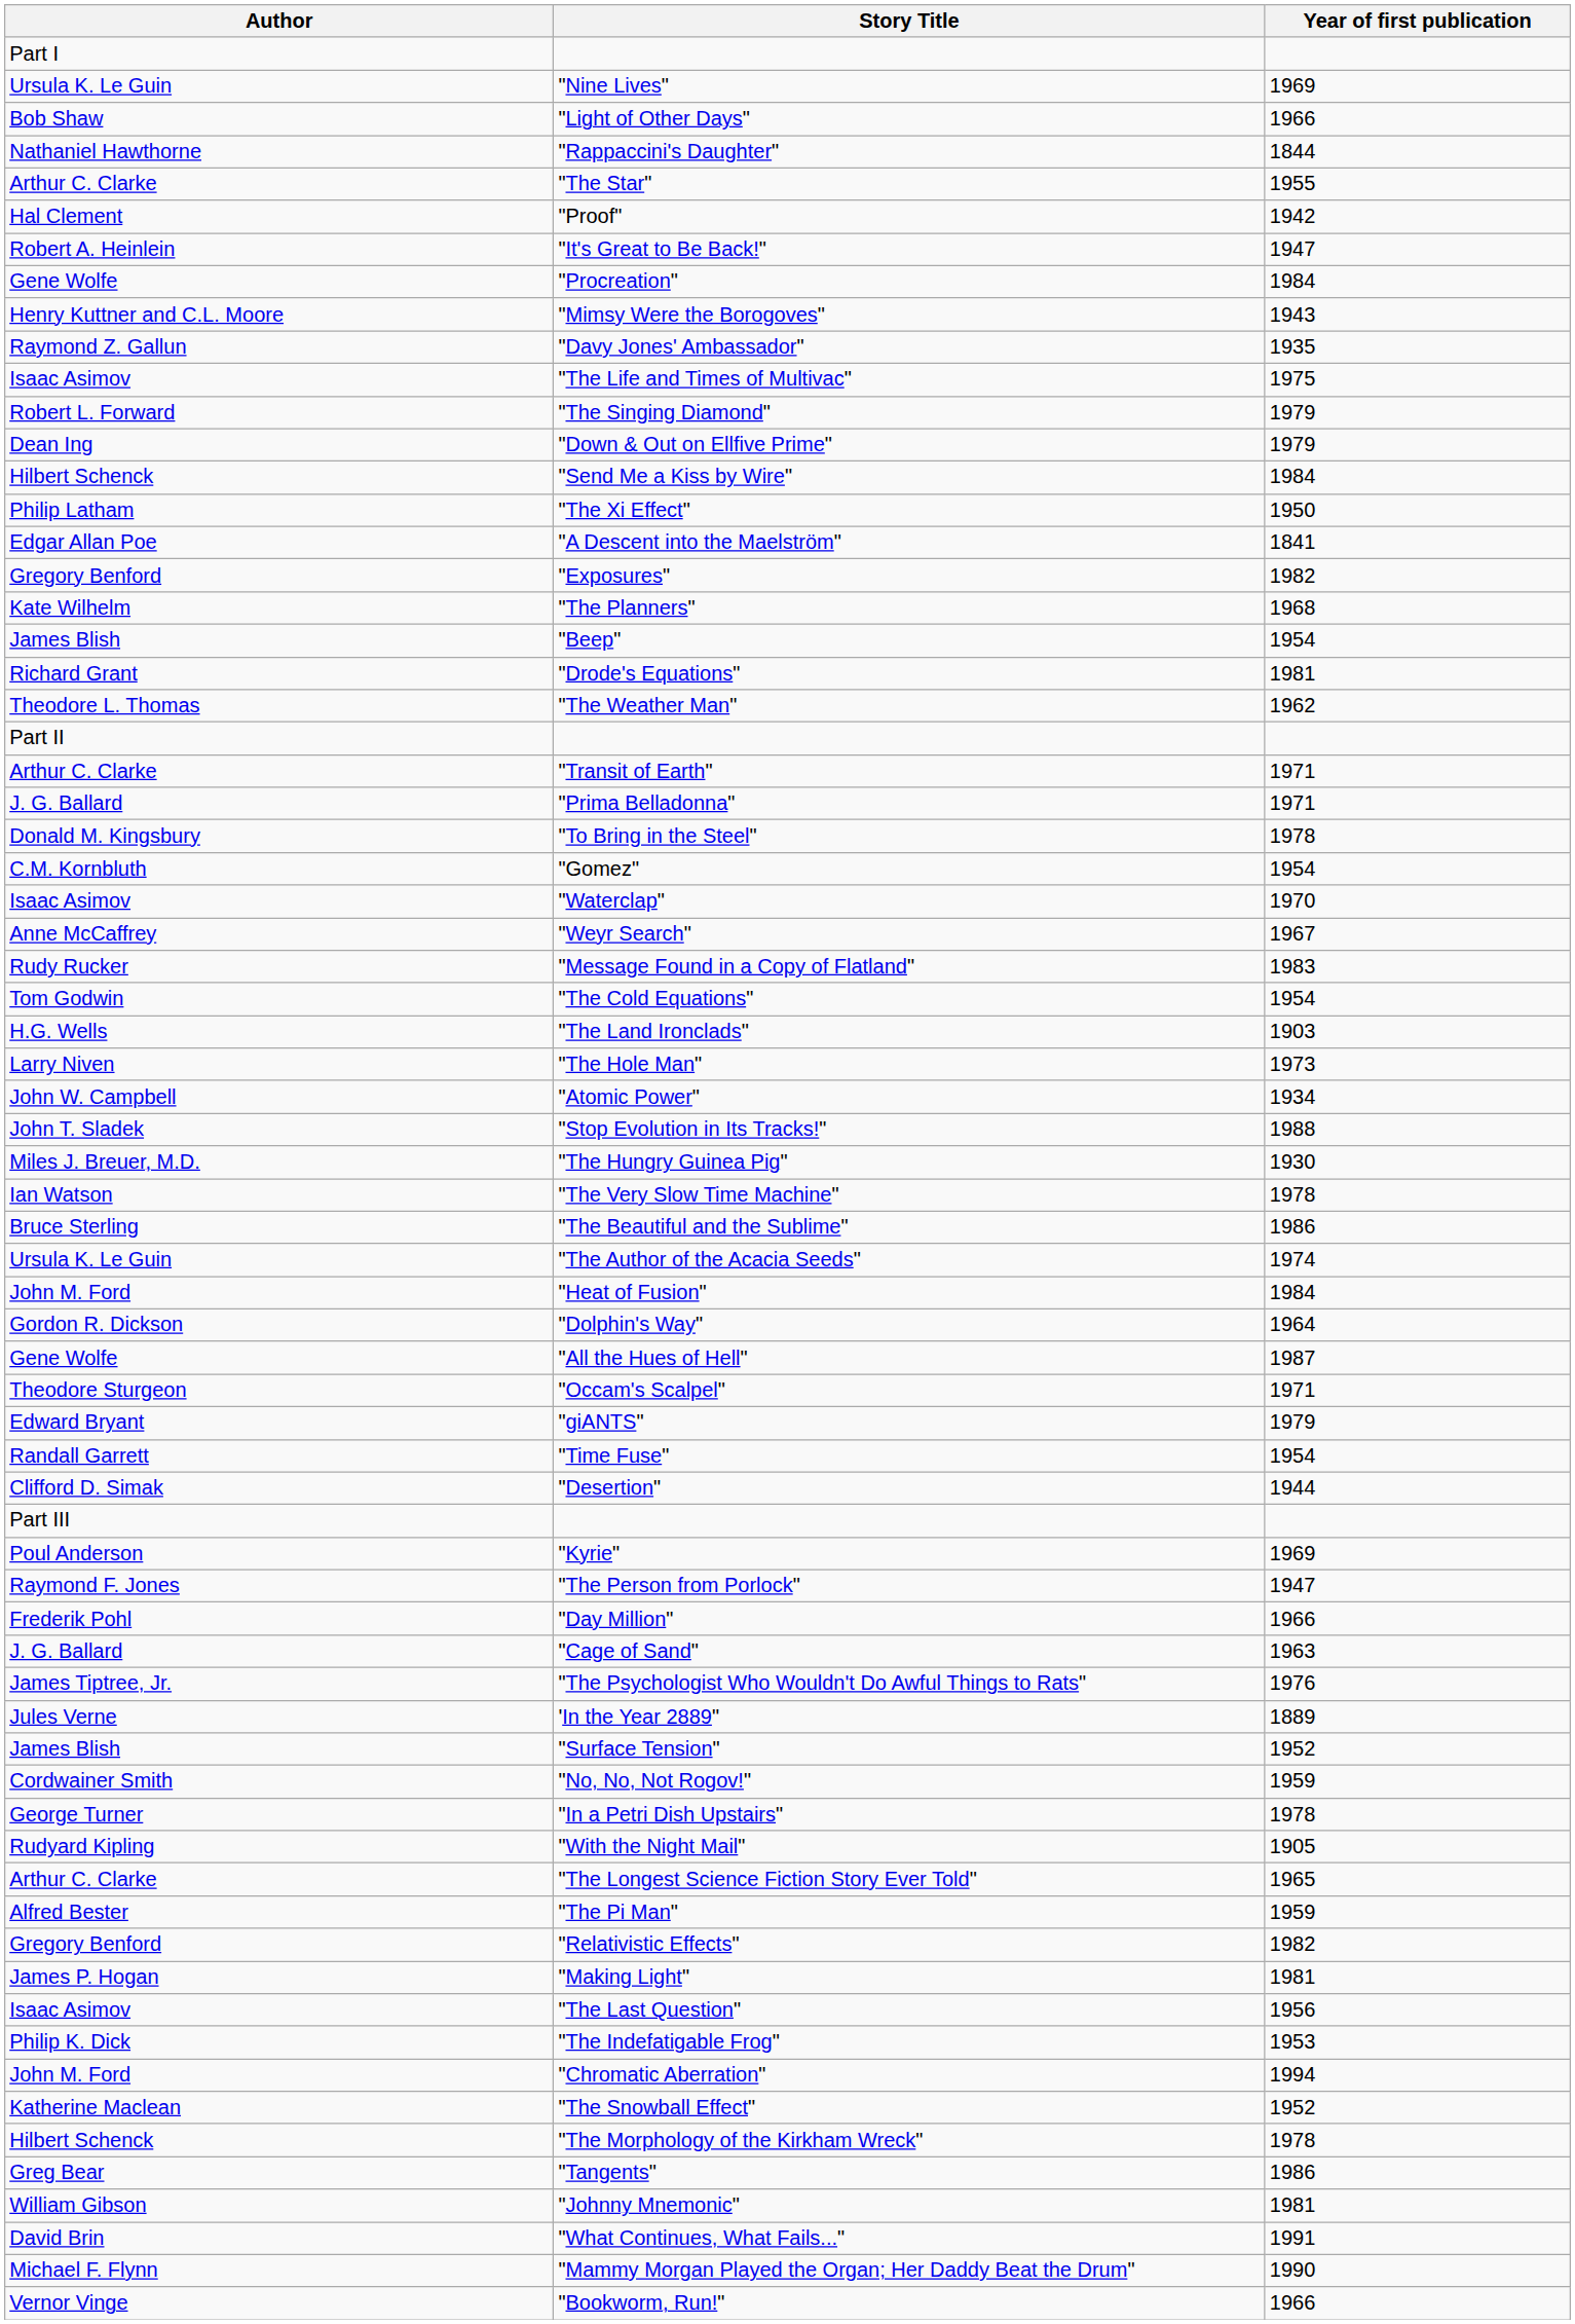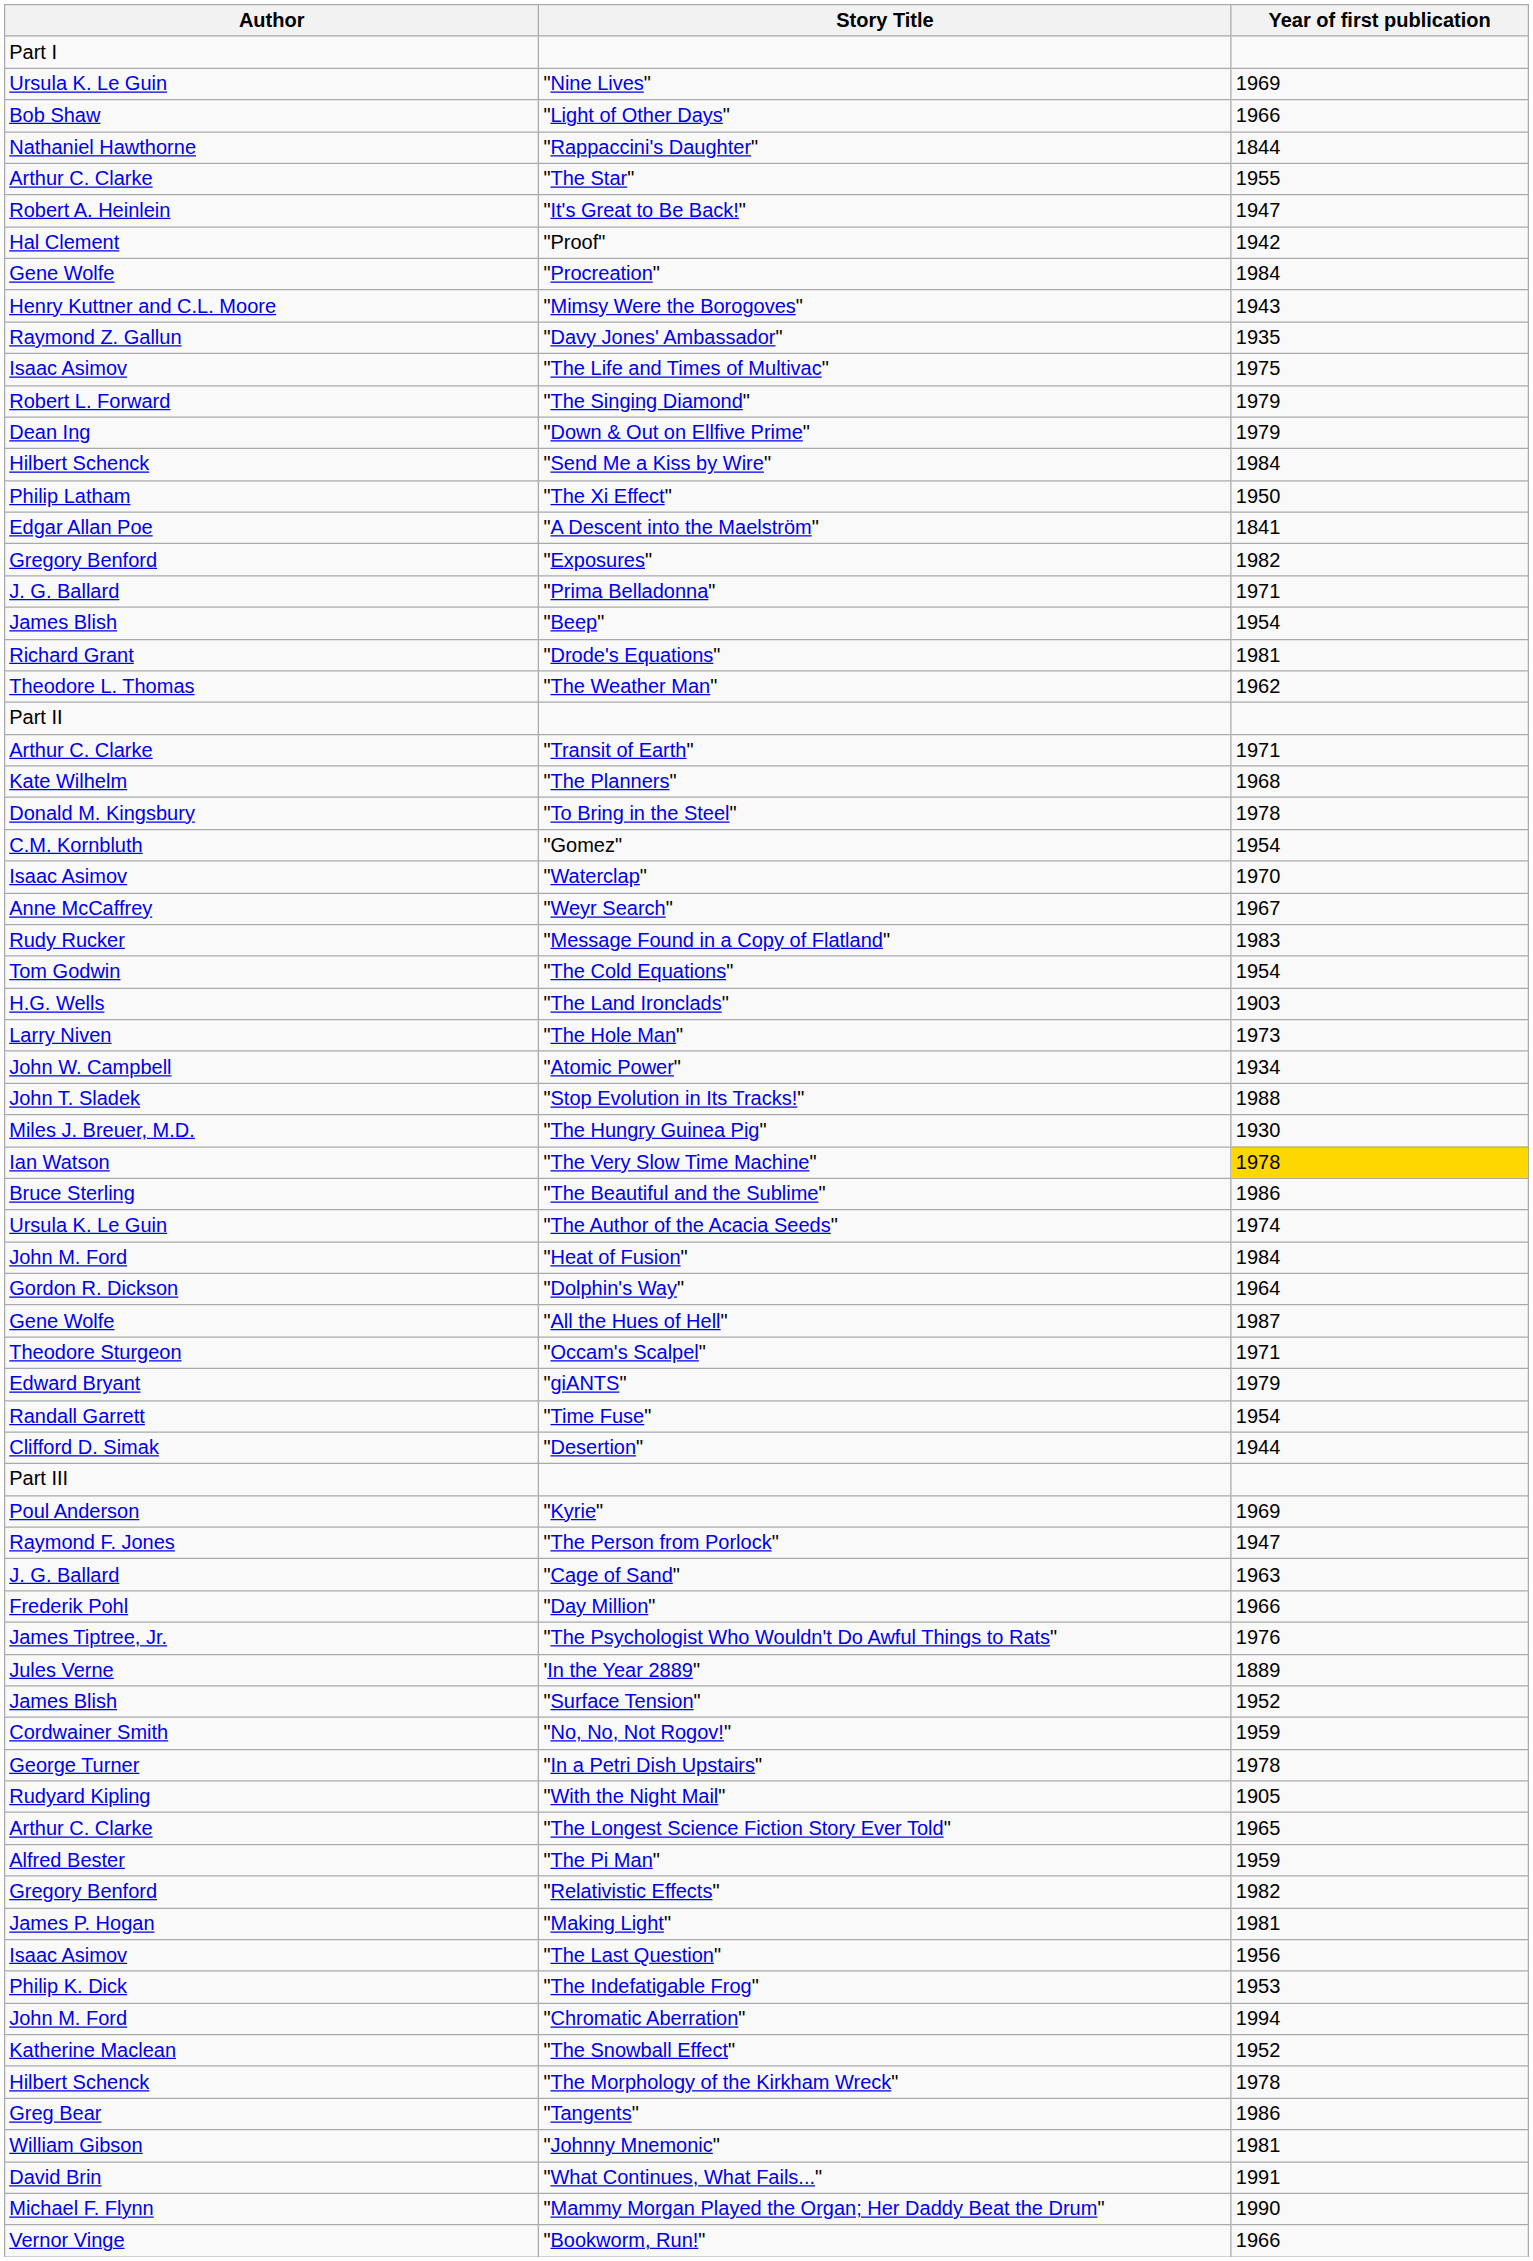 <table class="wikitable" width=77%>
 <tr>
 <th width=27%>Author</th>
 <th width=35%>Story Title</th>
 <th width=15%>Year of first publication</th>
 </tr>
 <tr>
 <td>Part I</td>
 <td></td>
 <td></td>
 </tr>
 <tr>
 <td><a href='#'>Ursula K. Le Guin</a></td>
 <td>"<a href='#'>Nine Lives</a>"</td>
 <td>1969</td>
 </tr>
 <tr>
 <td><a href='#'>Bob Shaw</a></td>
 <td>"<a href='#'>Light of Other Days</a>"</td>
 <td>1966</td>
 </tr>
 <tr>
 <td><a href='#'>Nathaniel Hawthorne</a></td>
 <td>"<a href='#'>Rappaccini's Daughter</a>"</td>
 <td>1844</td>
 </tr>
 <tr>
 <td><a href='#'>Arthur C. Clarke</a></td>
 <td>"<a href='#'>The Star</a>"</td>
 <td>1955</td>
 </tr>
 <tr>
+<td><a href='#'>Robert A. Heinlein</a></td>
+<td>"<a href='#'>It's Great to Be Back!</a>"</td>
+<td>1947</td>
+</tr>
+<tr>
 <td><a href='#'>Hal Clement</a></td>
 <td>"Proof"</td>
 <td>1942</td>
-</tr>
-<tr>
-<td><a href='#'>Robert A. Heinlein</a></td>
-<td>"<a href='#'>It's Great to Be Back!</a>"</td>
-<td>1947</td>
 </tr>
 <tr>
 <td><a href='#'>Gene Wolfe</a></td>
 <td>"<a href='#'>Procreation</a>"</td>
 <td>1984</td>
 </tr>
 <tr>
 <td><a href='#'>Henry Kuttner and C.L. Moore</a></td>
 <td>"<a href='#'>Mimsy Were the Borogoves</a>"</td>
 <td>1943</td>
 </tr>
 <tr>
 <td><a href='#'>Raymond Z. Gallun</a></td>
 <td>"<a href='#'>Davy Jones' Ambassador</a>"</td>
 <td>1935</td>
 </tr>
 <tr>
 <td><a href='#'>Isaac Asimov</a></td>
 <td>"<a href='#'>The Life and Times of Multivac</a>"</td>
 <td>1975</td>
 </tr>
 <tr>
 <td><a href='#'>Robert L. Forward</a></td>
 <td>"<a href='#'>The Singing Diamond</a>"</td>
 <td>1979</td>
 </tr>
 <tr>
 <td><a href='#'>Dean Ing</a></td>
 <td>"<a href='#'>Down & Out on Ellfive Prime</a>"</td>
 <td>1979</td>
 </tr>
 <tr>
 <td><a href='#'>Hilbert Schenck</a></td>
 <td>"<a href='#'>Send Me a Kiss by Wire</a>"</td>
 <td>1984</td>
 </tr>
 <tr>
 <td><a href='#'>Philip Latham</a></td>
 <td>"<a href='#'>The Xi Effect</a>"</td>
 <td>1950</td>
 </tr>
 <tr>
 <td><a href='#'>Edgar Allan Poe</a></td>
 <td>"<a href='#'>A Descent into the Maelström</a>"</td>
 <td>1841</td>
 </tr>
 <tr>
 <td><a href='#'>Gregory Benford</a></td>
 <td>"<a href='#'>Exposures</a>"</td>
 <td>1982</td>
 </tr>
 <tr>
-<td><a href='#'>Kate Wilhelm</a></td>
-<td>"<a href='#'>The Planners</a>"</td>
-<td>1968</td>
+<td><a href='#'>J. G. Ballard</a></td>
+<td>"<a href='#'>Prima Belladonna</a>"</td>
+<td>1971</td>
 </tr>
 <tr>
 <td><a href='#'>James Blish</a></td>
 <td>"<a href='#'>Beep</a>"</td>
 <td>1954</td>
 </tr>
 <tr>
 <td><a href='#'>Richard Grant</a></td>
 <td>"<a href='#'>Drode's Equations</a>"</td>
 <td>1981</td>
 </tr>
 <tr>
 <td><a href='#'>Theodore L. Thomas</a></td>
 <td>"<a href='#'>The Weather Man</a>"</td>
 <td>1962</td>
 </tr>
 <tr>
 <td>Part II</td>
 <td></td>
 <td></td>
 </tr>
 <tr>
 <td><a href='#'>Arthur C. Clarke</a></td>
 <td>"<a href='#'>Transit of Earth</a>"</td>
 <td>1971</td>
 </tr>
 <tr>
-<td><a href='#'>J. G. Ballard</a></td>
-<td>"<a href='#'>Prima Belladonna</a>"</td>
-<td>1971</td>
+<td><a href='#'>Kate Wilhelm</a></td>
+<td>"<a href='#'>The Planners</a>"</td>
+<td>1968</td>
 </tr>
 <tr>
 <td><a href='#'>Donald M. Kingsbury</a></td>
 <td>"<a href='#'>To Bring in the Steel</a>"</td>
 <td>1978</td>
 </tr>
 <tr>
 <td><a href='#'>C.M. Kornbluth</a></td>
 <td>"Gomez"</td>
 <td>1954</td>
 </tr>
 <tr>
 <td><a href='#'>Isaac Asimov</a></td>
 <td>"<a href='#'>Waterclap</a>"</td>
 <td>1970</td>
 </tr>
 <tr>
 <td><a href='#'>Anne McCaffrey</a></td>
 <td>"<a href='#'>Weyr Search</a>"</td>
 <td>1967</td>
 </tr>
 <tr>
 <td><a href='#'>Rudy Rucker</a></td>
 <td>"<a href='#'>Message Found in a Copy of Flatland</a>"</td>
 <td>1983</td>
 </tr>
 <tr>
 <td><a href='#'>Tom Godwin</a></td>
 <td>"<a href='#'>The Cold Equations</a>"</td>
 <td>1954</td>
 </tr>
 <tr>
 <td><a href='#'>H.G. Wells</a></td>
 <td>"<a href='#'>The Land Ironclads</a>"</td>
 <td>1903</td>
 </tr>
 <tr>
 <td><a href='#'>Larry Niven</a></td>
 <td>"<a href='#'>The Hole Man</a>"</td>
 <td>1973</td>
 </tr>
 <tr>
 <td><a href='#'>John W. Campbell</a></td>
 <td>"<a href='#'>Atomic Power</a>"</td>
 <td>1934</td>
 </tr>
 <tr>
 <td><a href='#'>John T. Sladek</a></td>
 <td>"<a href='#'>Stop Evolution in Its Tracks!</a>"</td>
 <td>1988</td>
 </tr>
 <tr>
 <td><a href='#'>Miles J. Breuer, M.D.</a></td>
 <td>"<a href='#'>The Hungry Guinea Pig</a>"</td>
 <td>1930</td>
 </tr>
 <tr>
 <td><a href='#'>Ian Watson</a></td>
 <td>"<a href='#'>The Very Slow Time Machine</a>"</td>
-<td>1978</td>
+<td style="background: gold;">1978</td>
 </tr>
 <tr>
 <td><a href='#'>Bruce Sterling</a></td>
 <td>"<a href='#'>The Beautiful and the Sublime</a>"</td>
 <td>1986</td>
 </tr>
 <tr>
 <td><a href='#'>Ursula K. Le Guin</a></td>
 <td>"<a href='#'>The Author of the Acacia Seeds</a>"</td>
 <td>1974</td>
 </tr>
 <tr>
 <td><a href='#'>John M. Ford</a></td>
 <td>"<a href='#'>Heat of Fusion</a>"</td>
 <td>1984</td>
 </tr>
 <tr>
 <td><a href='#'>Gordon R. Dickson</a></td>
 <td>"<a href='#'>Dolphin's Way</a>"</td>
 <td>1964</td>
 </tr>
 <tr>
 <td><a href='#'>Gene Wolfe</a></td>
 <td>"<a href='#'>All the Hues of Hell</a>"</td>
 <td>1987</td>
 </tr>
 <tr>
 <td><a href='#'>Theodore Sturgeon</a></td>
 <td>"<a href='#'>Occam's Scalpel</a>"</td>
 <td>1971</td>
 </tr>
 <tr>
 <td><a href='#'>Edward Bryant</a></td>
 <td>"<a href='#'>giANTS</a>"</td>
 <td>1979</td>
 </tr>
 <tr>
 <td><a href='#'>Randall Garrett</a></td>
 <td>"<a href='#'>Time Fuse</a>"</td>
 <td>1954</td>
 </tr>
 <tr>
 <td><a href='#'>Clifford D. Simak</a></td>
 <td>"<a href='#'>Desertion</a>"</td>
 <td>1944</td>
 </tr>
 <tr>
 <td>Part III</td>
 <td></td>
 <td></td>
 </tr>
 <tr>
 <td><a href='#'>Poul Anderson</a></td>
 <td>"<a href='#'>Kyrie</a>"</td>
 <td>1969</td>
 </tr>
 <tr>
 <td><a href='#'>Raymond F. Jones</a></td>
 <td>"<a href='#'>The Person from Porlock</a>"</td>
 <td>1947</td>
 </tr>
 <tr>
+<td><a href='#'>J. G. Ballard</a></td>
+<td>"<a href='#'>Cage of Sand</a>"</td>
+<td>1963</td>
+</tr>
+<tr>
 <td><a href='#'>Frederik Pohl</a></td>
 <td>"<a href='#'>Day Million</a>"</td>
 <td>1966</td>
-</tr>
-<tr>
-<td><a href='#'>J. G. Ballard</a></td>
-<td>"<a href='#'>Cage of Sand</a>"</td>
-<td>1963</td>
 </tr>
 <tr>
 <td><a href='#'>James Tiptree, Jr.</a></td>
 <td>"<a href='#'>The Psychologist Who Wouldn't Do Awful Things to Rats</a>"</td>
 <td>1976</td>
 </tr>
 <tr>
 <td><a href='#'>Jules Verne</a></td>
 <td>'<a href='#'>In the Year 2889</a>"</td>
 <td>1889</td>
 </tr>
 <tr>
 <td><a href='#'>James Blish</a></td>
 <td>"<a href='#'>Surface Tension</a>"</td>
 <td>1952</td>
 </tr>
 <tr>
 <td><a href='#'>Cordwainer Smith</a></td>
 <td>"<a href='#'>No, No, Not Rogov!</a>"</td>
 <td>1959</td>
 </tr>
 <tr>
 <td><a href='#'>George Turner</a></td>
 <td>"<a href='#'>In a Petri Dish Upstairs</a>"</td>
 <td>1978</td>
 </tr>
 <tr>
 <td><a href='#'>Rudyard Kipling</a></td>
 <td>"<a href='#'>With the Night Mail</a>"</td>
 <td>1905</td>
 </tr>
 <tr>
 <td><a href='#'>Arthur C. Clarke</a></td>
 <td>"<a href='#'>The Longest Science Fiction Story Ever Told</a>"</td>
 <td>1965</td>
 </tr>
 <tr>
 <td><a href='#'>Alfred Bester</a></td>
 <td>"<a href='#'>The Pi Man</a>"</td>
 <td>1959</td>
 </tr>
 <tr>
 <td><a href='#'>Gregory Benford</a></td>
 <td>"<a href='#'>Relativistic Effects</a>"</td>
 <td>1982</td>
 </tr>
 <tr>
 <td><a href='#'>James P. Hogan</a></td>
 <td>"<a href='#'>Making Light</a>"</td>
 <td>1981</td>
 </tr>
 <tr>
 <td><a href='#'>Isaac Asimov</a></td>
 <td>"<a href='#'>The Last Question</a>"</td>
 <td>1956</td>
 </tr>
 <tr>
 <td><a href='#'>Philip K. Dick</a></td>
 <td>"<a href='#'>The Indefatigable Frog</a>"</td>
 <td>1953</td>
 </tr>
 <tr>
 <td><a href='#'>John M. Ford</a></td>
 <td>"<a href='#'>Chromatic Aberration</a>"</td>
 <td>1994</td>
 </tr>
 <tr>
 <td><a href='#'>Katherine Maclean</a></td>
 <td>"<a href='#'>The Snowball Effect</a>"</td>
 <td>1952</td>
 </tr>
 <tr>
 <td><a href='#'>Hilbert Schenck</a></td>
 <td>"<a href='#'>The Morphology of the Kirkham Wreck</a>"</td>
 <td>1978</td>
 </tr>
 <tr>
 <td><a href='#'>Greg Bear</a></td>
 <td>"<a href='#'>Tangents</a>"</td>
 <td>1986</td>
 </tr>
 <tr>
 <td><a href='#'>William Gibson</a></td>
 <td>"<a href='#'>Johnny Mnemonic</a>"</td>
 <td>1981</td>
 </tr>
 <tr>
 <td><a href='#'>David Brin</a></td>
 <td>"<a href='#'>What Continues, What Fails...</a>"</td>
 <td>1991</td>
 </tr>
 <tr>
 <td><a href='#'>Michael F. Flynn</a></td>
 <td>"<a href='#'>Mammy Morgan Played the Organ; Her Daddy Beat the Drum</a>"</td>
 <td>1990</td>
 </tr>
 <tr>
 <td><a href='#'>Vernor Vinge</a></td>
 <td>"<a href='#'>Bookworm, Run!</a>"</td>
 <td>1966</td>
 </tr>
 </table>
